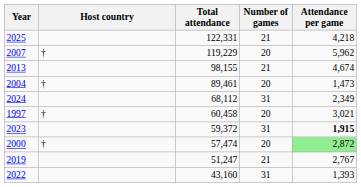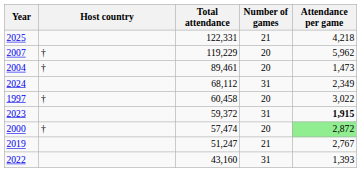 <table class="wikitable sortable">
 <tr>
 <th style="width:50px;">Year</th>
 <th style="width:220px;">Host country</th>
 <th style="width:100px;">Total attendance</th>
 <th style="width:80px;">Number of games</th>
 <th style="width:100px;">Attendance per game</th>
 </tr>
 <tr>
 <td><a href='#'>2025</a></td>
 <td></td>
 <td style="text-align:right">122,331</td>
 <td style="text-align:center">21</td>
 <td style="text-align:right">4,218</td>
 </tr>
 <tr>
 <td><a href='#'>2007</a></td>
 <td> †</td>
 <td style="text-align:right">119,229</td>
 <td style="text-align:center">20</td>
 <td style="text-align:right">5,962</td>
 </tr>
 <tr>
-<td><a href='#'>2013</a></td>
-<td></td>
-<td style="text-align:right">98,155</td>
-<td style="text-align:center">21</td>
-<td style="text-align:right">4,674</td>
-</tr>
-<tr>
 <td><a href='#'>2004</a></td>
 <td> †</td>
 <td style="text-align:right">89,461</td>
 <td style="text-align:center">20</td>
 <td style="text-align:right">1,473</td>
 </tr>
 <tr>
 <td><a href='#'>2024</a></td>
 <td></td>
 <td style="text-align:right">68,112</td>
 <td style="text-align:center">31</td>
 <td style="text-align:right">2,349</td>
 </tr>
 <tr>
 <td><a href='#'>1997</a></td>
 <td> †</td>
 <td style="text-align:right">60,458</td>
 <td style="text-align:center">20</td>
-<td style="text-align:right">3,021</td>
+<td style="text-align:right">3,022</td>
 </tr>
 <tr>
 <td><a href='#'>2023</a></td>
 <td></td>
 <td style="text-align:right">59,372</td>
 <td style="text-align:center">31</td>
 <td style="text-align:right"><strong>1,915</strong></td>
 </tr>
 <tr>
 <td><a href='#'>2000</a></td>
 <td> †</td>
 <td style="text-align:right">57,474</td>
 <td style="text-align:center">20</td>
 <td style="background: lightgreen; text-align:right">2,872</td>
 </tr>
 <tr>
 <td><a href='#'>2019</a></td>
 <td></td>
 <td style="text-align:right">51,247</td>
 <td style="text-align:center">21</td>
 <td style="text-align:right">2,767</td>
 </tr>
 <tr>
 <td><a href='#'>2022</a></td>
 <td></td>
 <td style="text-align:right">43,160</td>
 <td style="text-align:center">31</td>
 <td style="text-align:right">1,393</td>
 </tr>
 </table>
